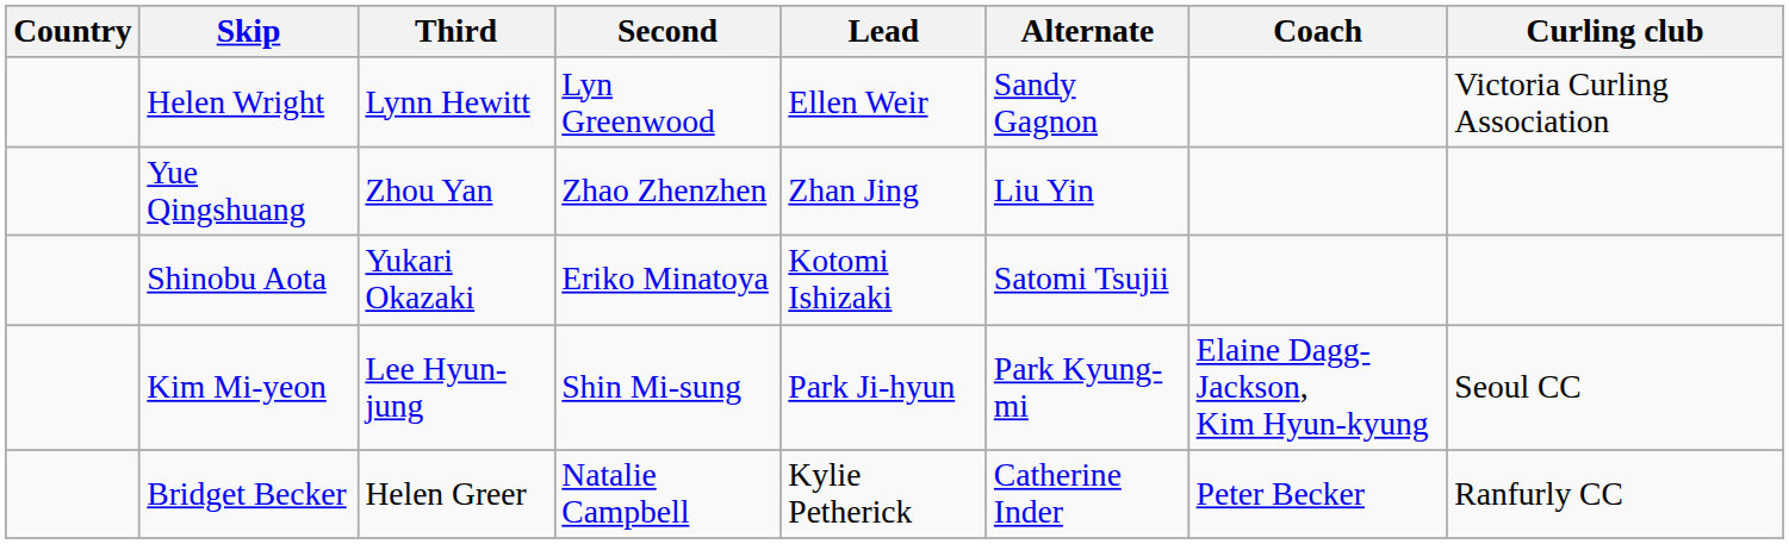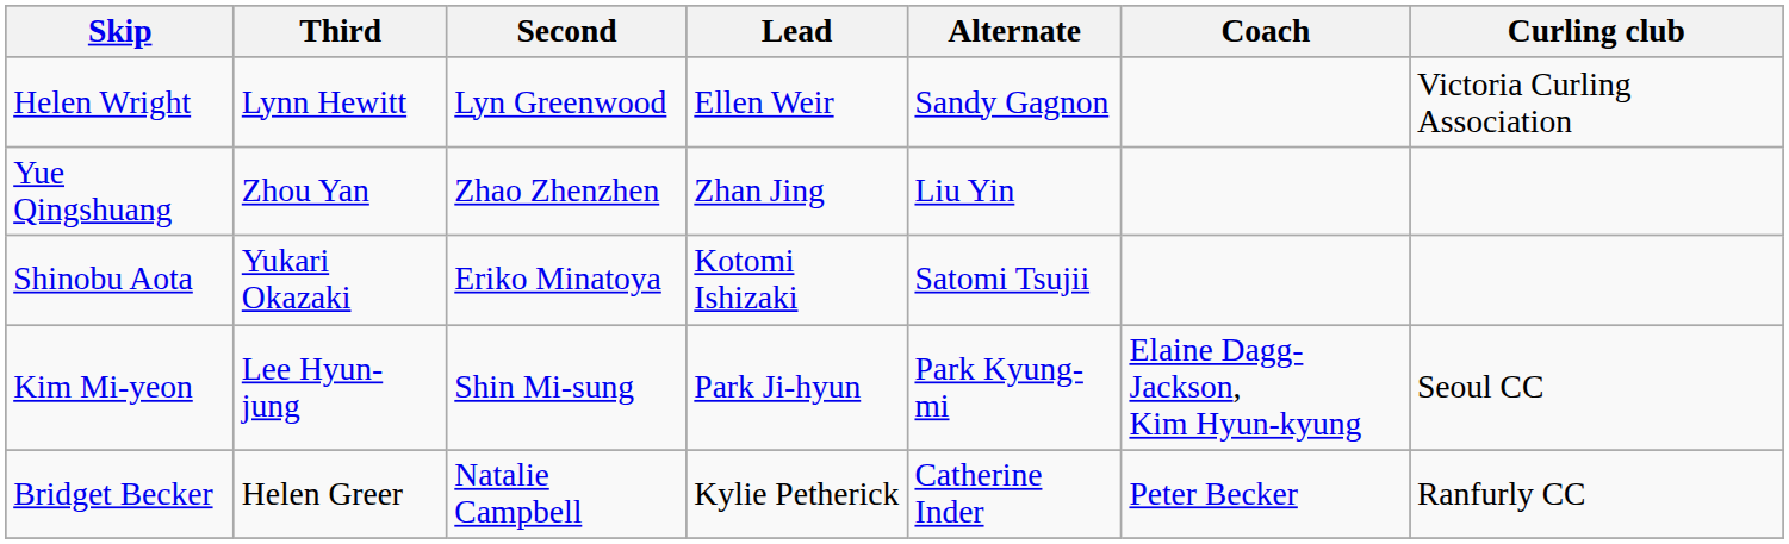 <table class="wikitable">
 <tr>
-<th>Country</th>
 <th><a href='#'>Skip</a></th>
 <th>Third</th>
 <th>Second</th>
 <th>Lead</th>
 <th>Alternate</th>
 <th>Coach</th>
 <th>Curling club</th>
 </tr>
 <tr>
-<td></td>
 <td><a href='#'>Helen Wright</a></td>
 <td><a href='#'>Lynn Hewitt</a></td>
 <td><a href='#'>Lyn Greenwood</a></td>
 <td><a href='#'>Ellen Weir</a></td>
 <td><a href='#'>Sandy Gagnon</a></td>
 <td></td>
 <td>Victoria Curling Association</td>
 </tr>
 <tr>
-<td></td>
 <td><a href='#'>Yue Qingshuang</a></td>
 <td><a href='#'>Zhou Yan</a></td>
 <td><a href='#'>Zhao Zhenzhen</a></td>
 <td><a href='#'>Zhan Jing</a></td>
 <td><a href='#'>Liu Yin</a></td>
 <td></td>
 <td></td>
 </tr>
 <tr>
-<td></td>
 <td><a href='#'>Shinobu Aota</a></td>
 <td><a href='#'>Yukari Okazaki</a></td>
 <td><a href='#'>Eriko Minatoya</a></td>
 <td><a href='#'>Kotomi Ishizaki</a></td>
 <td><a href='#'>Satomi Tsujii</a></td>
 <td></td>
 <td></td>
 </tr>
 <tr>
-<td></td>
 <td><a href='#'>Kim Mi-yeon</a></td>
 <td><a href='#'>Lee Hyun-jung</a></td>
 <td><a href='#'>Shin Mi-sung</a></td>
 <td><a href='#'>Park Ji-hyun</a></td>
 <td><a href='#'>Park Kyung-mi</a></td>
 <td><a href='#'>Elaine Dagg-Jackson</a>,<br><a href='#'>Kim Hyun-kyung</a></td>
 <td>Seoul CC</td>
 </tr>
 <tr>
-<td></td>
 <td><a href='#'>Bridget Becker</a></td>
 <td>Helen Greer</td>
 <td><a href='#'>Natalie Campbell</a></td>
 <td>Kylie Petherick</td>
 <td><a href='#'>Catherine Inder</a></td>
 <td><a href='#'>Peter Becker</a></td>
 <td>Ranfurly CC</td>
 </tr>
 </table>
